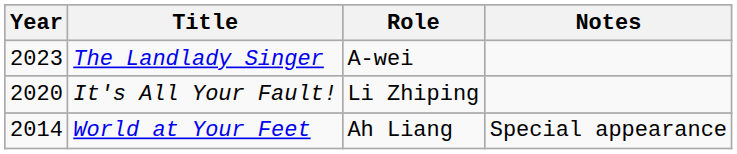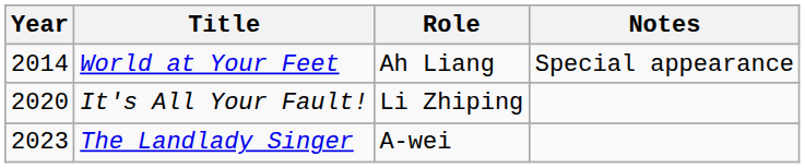 <table class="wikitable sortable">
 <tr>
 <th>Year</th>
 <th>Title</th>
 <th>Role</th>
 <th class="unsortable">Notes</th>
 </tr>
 <tr>
-<td>2023</td>
-<td><em><a href='#'>The Landlady Singer</a></em></td>
-<td>A-wei</td>
-<td></td>
+<td>2014</td>
+<td><em><a href='#'>World at Your Feet</a></em></td>
+<td>Ah Liang</td>
+<td>Special appearance</td>
 </tr>
 <tr>
 <td>2020</td>
 <td><em>It's All Your Fault!</em></td>
 <td>Li Zhiping</td>
 <td></td>
 </tr>
 <tr>
-<td>2014</td>
-<td><em><a href='#'>World at Your Feet</a></em></td>
-<td>Ah Liang</td>
-<td>Special appearance</td>
+<td>2023</td>
+<td><em><a href='#'>The Landlady Singer</a></em></td>
+<td>A-wei</td>
+<td></td>
 </tr>
 </table>
